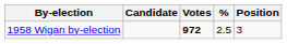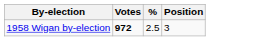 <table class="wikitable">
 <tr>
 <th>By-election</th>
-<th>Candidate</th>
 <th>Votes</th>
 <th>%</th>
 <th>Position</th>
 </tr>
 <tr>
 <td><a href='#'>1958 Wigan by-election</a></td>
-<td></td>
 <td><strong>972</strong></td>
 <td>2.5</td>
 <td>3</td>
 </tr>
 </table>
